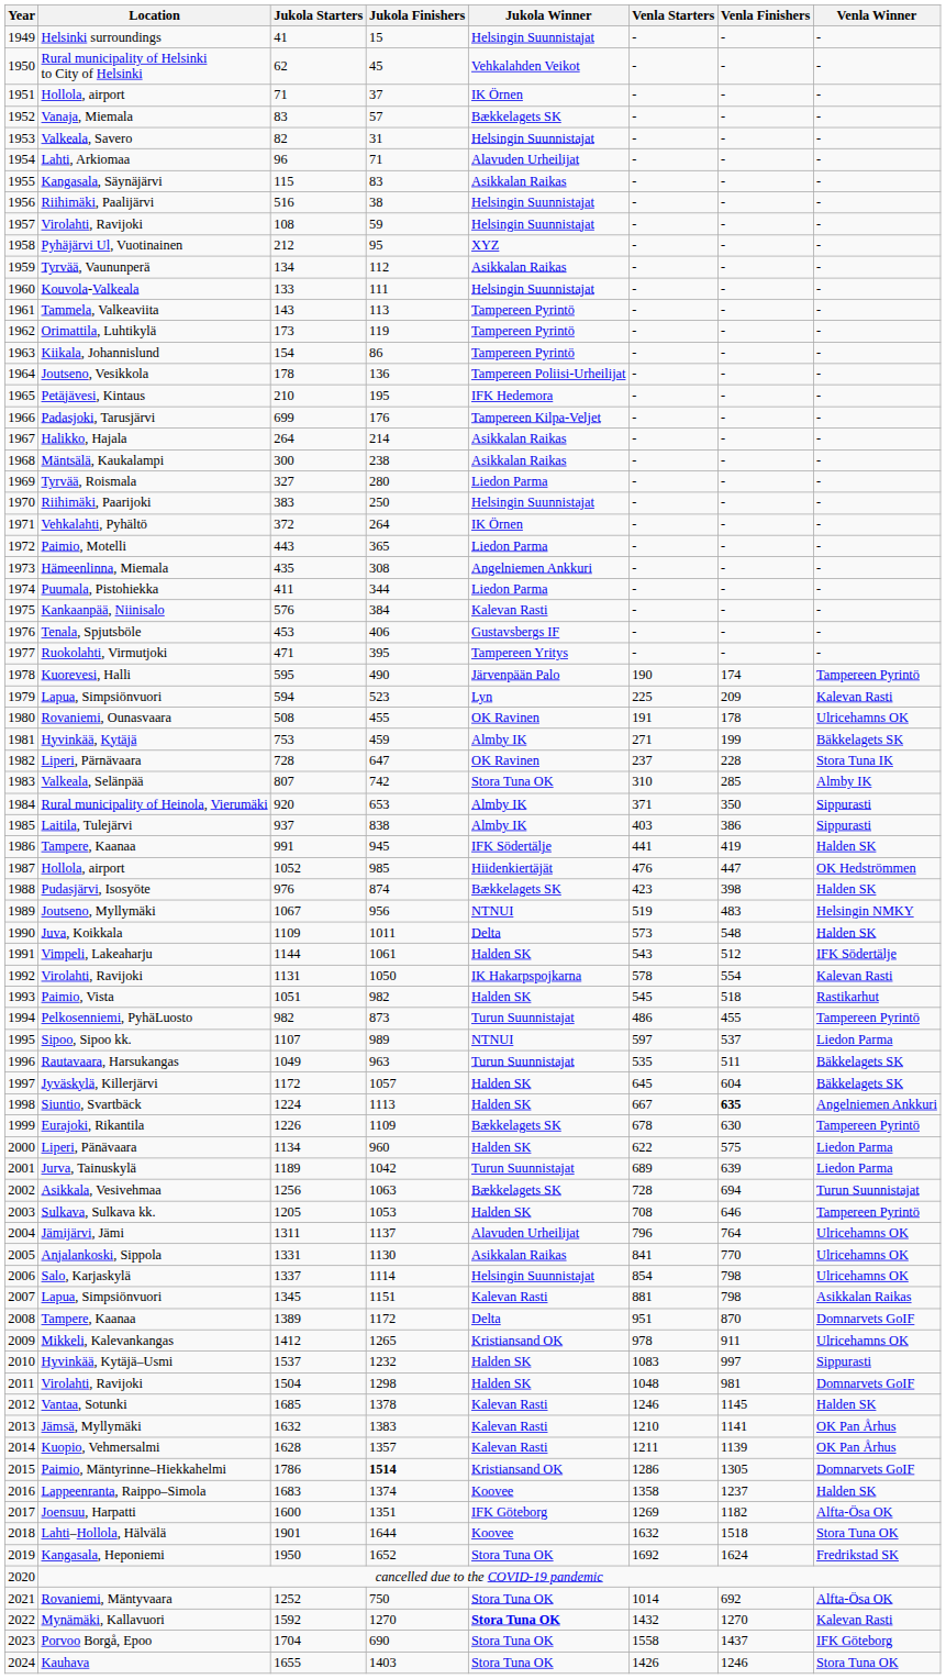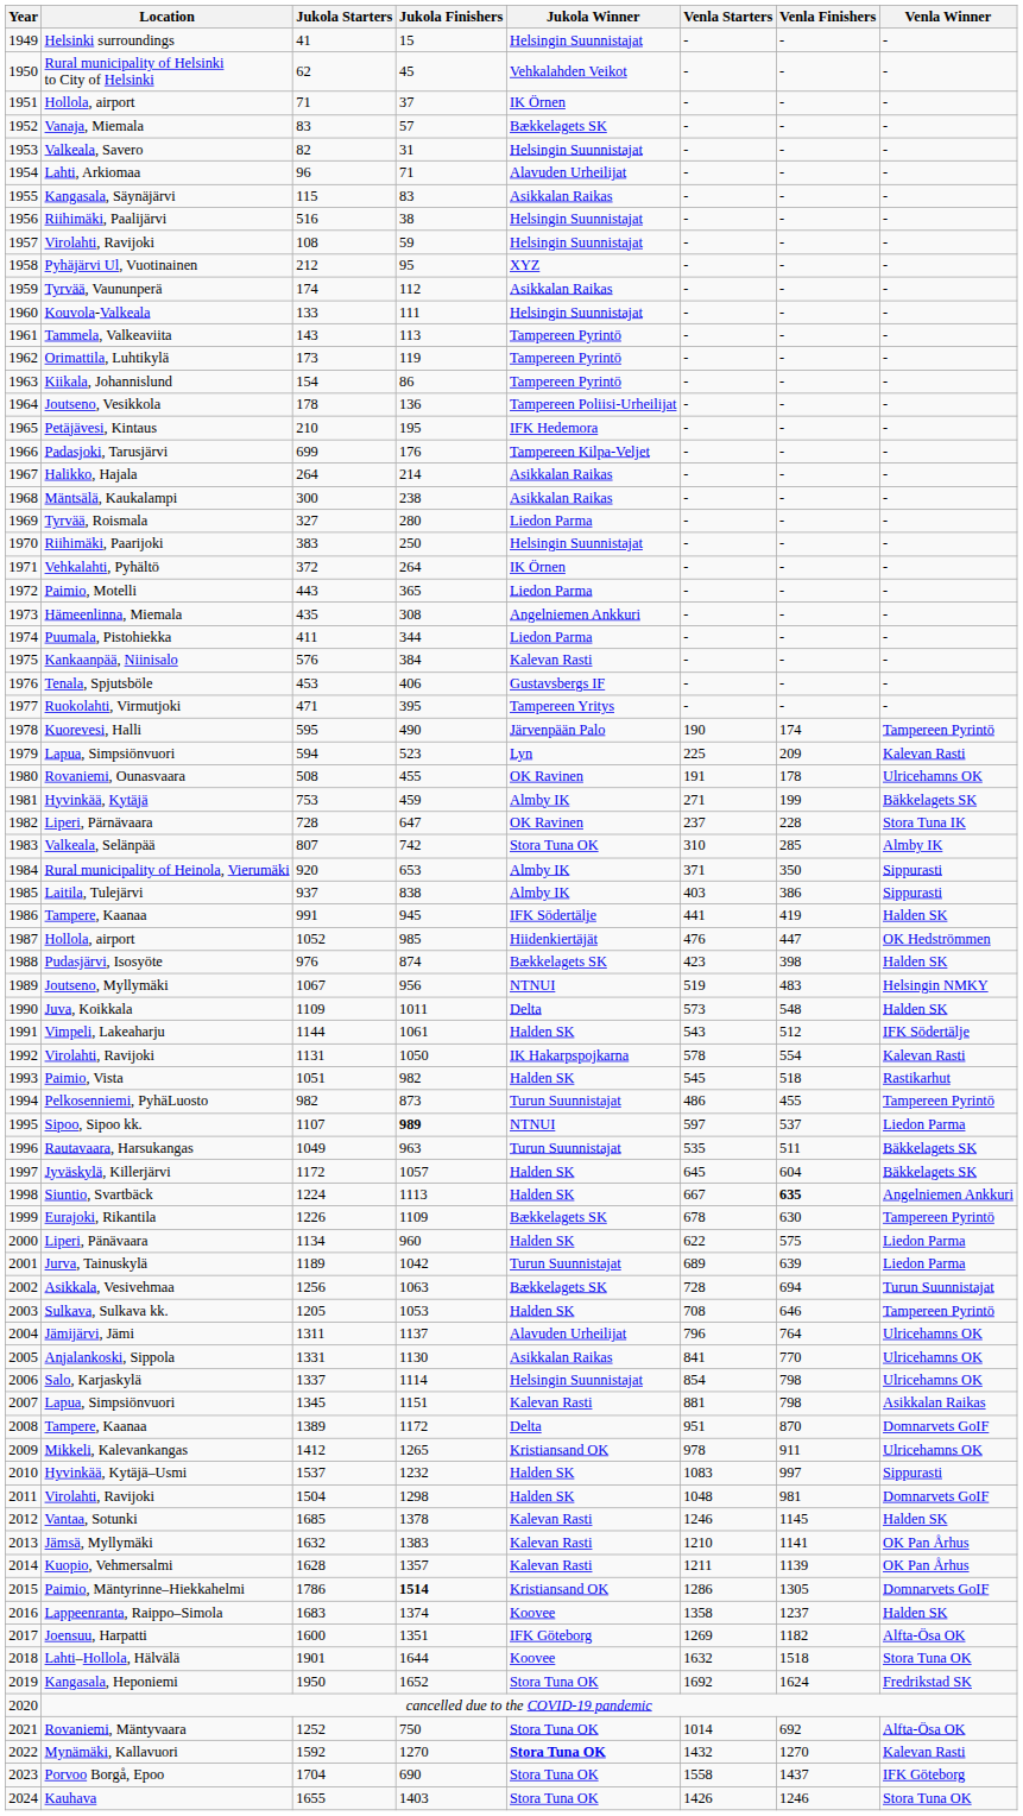 <table class="wikitable">
 <tr>
 <th>Year</th>
 <th>Location</th>
 <th>Jukola Starters</th>
 <th>Jukola Finishers</th>
 <th>Jukola Winner</th>
 <th>Venla Starters</th>
 <th>Venla Finishers</th>
 <th>Venla Winner</th>
 </tr>
 <tr>
 <td>1949</td>
 <td><a href='#'>Helsinki</a> surroundings</td>
 <td>41</td>
 <td>15</td>
 <td> <a href='#'>Helsingin Suunnistajat</a></td>
 <td>-</td>
 <td>-</td>
 <td>-</td>
 </tr>
 <tr>
 <td>1950</td>
 <td><a href='#'>Rural municipality of Helsinki</a> <br> to City of <a href='#'>Helsinki</a></td>
 <td>62</td>
 <td>45</td>
 <td> <a href='#'>Vehkalahden Veikot</a></td>
 <td>-</td>
 <td>-</td>
 <td>-</td>
 </tr>
 <tr>
 <td>1951</td>
 <td><a href='#'>Hollola</a>, airport</td>
 <td>71</td>
 <td>37</td>
 <td> <a href='#'>IK Örnen</a></td>
 <td>-</td>
 <td>-</td>
 <td>-</td>
 </tr>
 <tr>
 <td>1952</td>
 <td><a href='#'>Vanaja</a>, Miemala</td>
 <td>83</td>
 <td>57</td>
 <td> <a href='#'>Bækkelagets SK</a></td>
 <td>-</td>
 <td>-</td>
 <td>-</td>
 </tr>
 <tr>
 <td>1953</td>
 <td><a href='#'>Valkeala</a>, Savero</td>
 <td>82</td>
 <td>31</td>
 <td> <a href='#'>Helsingin Suunnistajat</a></td>
 <td>-</td>
 <td>-</td>
 <td>-</td>
 </tr>
 <tr>
 <td>1954</td>
 <td><a href='#'>Lahti</a>, Arkiomaa</td>
 <td>96</td>
 <td>71</td>
 <td> <a href='#'>Alavuden Urheilijat</a></td>
 <td>-</td>
 <td>-</td>
 <td>-</td>
 </tr>
 <tr>
 <td>1955</td>
 <td><a href='#'>Kangasala</a>, Säynäjärvi</td>
 <td>115</td>
 <td>83</td>
 <td> <a href='#'>Asikkalan Raikas</a></td>
 <td>-</td>
 <td>-</td>
 <td>-</td>
 </tr>
 <tr>
 <td>1956</td>
 <td><a href='#'>Riihimäki</a>, Paalijärvi</td>
 <td>516</td>
 <td>38</td>
 <td> <a href='#'>Helsingin Suunnistajat</a></td>
 <td>-</td>
 <td>-</td>
 <td>-</td>
 </tr>
 <tr>
 <td>1957</td>
 <td><a href='#'>Virolahti</a>, Ravijoki</td>
 <td>108</td>
 <td>59</td>
 <td> <a href='#'>Helsingin Suunnistajat</a></td>
 <td>-</td>
 <td>-</td>
 <td>-</td>
 </tr>
 <tr>
 <td>1958</td>
 <td><a href='#'>Pyhäjärvi Ul</a>, Vuotinainen</td>
 <td>212</td>
 <td>95</td>
 <td> <a href='#'>XYZ</a></td>
 <td>-</td>
 <td>-</td>
 <td>-</td>
 </tr>
 <tr>
 <td>1959</td>
 <td><a href='#'>Tyrvää</a>, Vaununperä</td>
-<td>134</td>
+<td>174</td>
 <td>112</td>
 <td> <a href='#'>Asikkalan Raikas</a></td>
 <td>-</td>
 <td>-</td>
 <td>-</td>
 </tr>
 <tr>
 <td>1960</td>
 <td><a href='#'>Kouvola</a>-<a href='#'>Valkeala</a></td>
 <td>133</td>
 <td>111</td>
 <td> <a href='#'>Helsingin Suunnistajat</a></td>
 <td>-</td>
 <td>-</td>
 <td>-</td>
 </tr>
 <tr>
 <td>1961</td>
 <td><a href='#'>Tammela</a>, Valkeaviita</td>
 <td>143</td>
 <td>113</td>
 <td> <a href='#'>Tampereen Pyrintö</a></td>
 <td>-</td>
 <td>-</td>
 <td>-</td>
 </tr>
 <tr>
 <td>1962</td>
 <td><a href='#'>Orimattila</a>, Luhtikylä</td>
 <td>173</td>
 <td>119</td>
 <td> <a href='#'>Tampereen Pyrintö</a></td>
 <td>-</td>
 <td>-</td>
 <td>-</td>
 </tr>
 <tr>
 <td>1963</td>
 <td><a href='#'>Kiikala</a>, Johannislund</td>
 <td>154</td>
 <td>86</td>
 <td> <a href='#'>Tampereen Pyrintö</a></td>
 <td>-</td>
 <td>-</td>
 <td>-</td>
 </tr>
 <tr>
 <td>1964</td>
 <td><a href='#'>Joutseno</a>, Vesikkola</td>
 <td>178</td>
 <td>136</td>
 <td> <a href='#'>Tampereen Poliisi-Urheilijat</a></td>
 <td>-</td>
 <td>-</td>
 <td>-</td>
 </tr>
 <tr>
 <td>1965</td>
 <td><a href='#'>Petäjävesi</a>, Kintaus</td>
 <td>210</td>
 <td>195</td>
 <td> <a href='#'>IFK Hedemora</a></td>
 <td>-</td>
 <td>-</td>
 <td>-</td>
 </tr>
 <tr>
 <td>1966</td>
 <td><a href='#'>Padasjoki</a>, Tarusjärvi</td>
 <td>699</td>
 <td>176</td>
 <td> <a href='#'>Tampereen Kilpa-Veljet</a></td>
 <td>-</td>
 <td>-</td>
 <td>-</td>
 </tr>
 <tr>
 <td>1967</td>
 <td><a href='#'>Halikko</a>, Hajala</td>
 <td>264</td>
 <td>214</td>
 <td> <a href='#'>Asikkalan Raikas</a></td>
 <td>-</td>
 <td>-</td>
 <td>-</td>
 </tr>
 <tr>
 <td>1968</td>
 <td><a href='#'>Mäntsälä</a>, Kaukalampi</td>
 <td>300</td>
 <td>238</td>
 <td> <a href='#'>Asikkalan Raikas</a></td>
 <td>-</td>
 <td>-</td>
 <td>-</td>
 </tr>
 <tr>
 <td>1969</td>
 <td><a href='#'>Tyrvää</a>, Roismala</td>
 <td>327</td>
 <td>280</td>
 <td> <a href='#'>Liedon Parma</a></td>
 <td>-</td>
 <td>-</td>
 <td>-</td>
 </tr>
 <tr>
 <td>1970</td>
 <td><a href='#'>Riihimäki</a>, Paarijoki</td>
 <td>383</td>
 <td>250</td>
 <td> <a href='#'>Helsingin Suunnistajat</a></td>
 <td>-</td>
 <td>-</td>
 <td>-</td>
 </tr>
 <tr>
 <td>1971</td>
 <td><a href='#'>Vehkalahti</a>, Pyhältö</td>
 <td>372</td>
 <td>264</td>
 <td> <a href='#'>IK Örnen</a></td>
 <td>-</td>
 <td>-</td>
 <td>-</td>
 </tr>
 <tr>
 <td>1972</td>
 <td><a href='#'>Paimio</a>, Motelli</td>
 <td>443</td>
 <td>365</td>
 <td> <a href='#'>Liedon Parma</a></td>
 <td>-</td>
 <td>-</td>
 <td>-</td>
 </tr>
 <tr>
 <td>1973</td>
 <td><a href='#'>Hämeenlinna</a>, Miemala</td>
 <td>435</td>
 <td>308</td>
 <td> <a href='#'>Angelniemen Ankkuri</a></td>
 <td>-</td>
 <td>-</td>
 <td>-</td>
 </tr>
 <tr>
 <td>1974</td>
 <td><a href='#'>Puumala</a>, Pistohiekka</td>
 <td>411</td>
 <td>344</td>
 <td> <a href='#'>Liedon Parma</a></td>
 <td>-</td>
 <td>-</td>
 <td>-</td>
 </tr>
 <tr>
 <td>1975</td>
 <td><a href='#'>Kankaanpää</a>, <a href='#'>Niinisalo</a></td>
 <td>576</td>
 <td>384</td>
 <td> <a href='#'>Kalevan Rasti</a></td>
 <td>-</td>
 <td>-</td>
 <td>-</td>
 </tr>
 <tr>
 <td>1976</td>
 <td><a href='#'>Tenala</a>, Spjutsböle</td>
 <td>453</td>
 <td>406</td>
 <td> <a href='#'>Gustavsbergs IF</a></td>
 <td>-</td>
 <td>-</td>
 <td>-</td>
 </tr>
 <tr>
 <td>1977</td>
 <td><a href='#'>Ruokolahti</a>, Virmutjoki</td>
 <td>471</td>
 <td>395</td>
 <td> <a href='#'>Tampereen Yritys</a></td>
 <td>-</td>
 <td>-</td>
 <td>-</td>
 </tr>
 <tr>
 <td>1978</td>
 <td><a href='#'>Kuorevesi</a>, Halli</td>
 <td>595</td>
 <td>490</td>
 <td> <a href='#'>Järvenpään Palo</a></td>
 <td>190</td>
 <td>174</td>
 <td> <a href='#'>Tampereen Pyrintö</a></td>
 </tr>
 <tr>
 <td>1979</td>
 <td><a href='#'>Lapua</a>, Simpsiönvuori</td>
 <td>594</td>
 <td>523</td>
 <td> <a href='#'>Lyn</a></td>
 <td>225</td>
 <td>209</td>
 <td> <a href='#'>Kalevan Rasti</a></td>
 </tr>
 <tr>
 <td>1980</td>
 <td><a href='#'>Rovaniemi</a>, Ounasvaara</td>
 <td>508</td>
 <td>455</td>
 <td> <a href='#'>OK Ravinen</a></td>
 <td>191</td>
 <td>178</td>
 <td> <a href='#'>Ulricehamns OK</a></td>
 </tr>
 <tr>
 <td>1981</td>
 <td><a href='#'>Hyvinkää</a>, <a href='#'>Kytäjä</a></td>
 <td>753</td>
 <td>459</td>
 <td> <a href='#'>Almby IK</a></td>
 <td>271</td>
 <td>199</td>
 <td> <a href='#'>Bäkkelagets SK</a></td>
 </tr>
 <tr>
 <td>1982</td>
 <td><a href='#'>Liperi</a>, Pärnävaara</td>
 <td>728</td>
 <td>647</td>
 <td> <a href='#'>OK Ravinen</a></td>
 <td>237</td>
 <td>228</td>
 <td> <a href='#'>Stora Tuna IK</a></td>
 </tr>
 <tr>
 <td>1983</td>
 <td><a href='#'>Valkeala</a>, Selänpää</td>
 <td>807</td>
 <td>742</td>
 <td> <a href='#'>Stora Tuna OK</a></td>
 <td>310</td>
 <td>285</td>
 <td> <a href='#'>Almby IK</a></td>
 </tr>
 <tr>
 <td>1984</td>
 <td><a href='#'>Rural municipality of Heinola</a>, <a href='#'>Vierumäki</a></td>
 <td>920</td>
 <td>653</td>
 <td> <a href='#'>Almby IK</a></td>
 <td>371</td>
 <td>350</td>
 <td> <a href='#'>Sippurasti</a></td>
 </tr>
 <tr>
 <td>1985</td>
 <td><a href='#'>Laitila</a>, Tulejärvi</td>
 <td>937</td>
 <td>838</td>
 <td> <a href='#'>Almby IK</a></td>
 <td>403</td>
 <td>386</td>
 <td> <a href='#'>Sippurasti</a></td>
 </tr>
 <tr>
 <td>1986</td>
 <td><a href='#'>Tampere</a>, Kaanaa</td>
 <td>991</td>
 <td>945</td>
 <td> <a href='#'>IFK Södertälje</a></td>
 <td>441</td>
 <td>419</td>
 <td> <a href='#'>Halden SK</a></td>
 </tr>
 <tr>
 <td>1987</td>
 <td><a href='#'>Hollola</a>, airport</td>
 <td>1052</td>
 <td>985</td>
 <td> <a href='#'>Hiidenkiertäjät</a></td>
 <td>476</td>
 <td>447</td>
 <td> <a href='#'>OK Hedströmmen</a></td>
 </tr>
 <tr>
 <td>1988</td>
 <td><a href='#'>Pudasjärvi</a>, Isosyöte</td>
 <td>976</td>
 <td>874</td>
 <td> <a href='#'>Bækkelagets SK</a></td>
 <td>423</td>
 <td>398</td>
 <td> <a href='#'>Halden SK</a></td>
 </tr>
 <tr>
 <td>1989</td>
 <td><a href='#'>Joutseno</a>, Myllymäki</td>
 <td>1067</td>
 <td>956</td>
 <td> <a href='#'>NTNUI</a></td>
 <td>519</td>
 <td>483</td>
 <td> <a href='#'>Helsingin NMKY</a></td>
 </tr>
 <tr>
 <td>1990</td>
 <td><a href='#'>Juva</a>, Koikkala</td>
 <td>1109</td>
 <td>1011</td>
 <td> <a href='#'>Delta</a></td>
 <td>573</td>
 <td>548</td>
 <td> <a href='#'>Halden SK</a></td>
 </tr>
 <tr>
 <td>1991</td>
 <td><a href='#'>Vimpeli</a>, Lakeaharju</td>
 <td>1144</td>
 <td>1061</td>
 <td> <a href='#'>Halden SK</a></td>
 <td>543</td>
 <td>512</td>
 <td> <a href='#'>IFK Södertälje</a></td>
 </tr>
 <tr>
 <td>1992</td>
 <td><a href='#'>Virolahti</a>, Ravijoki</td>
 <td>1131</td>
 <td>1050</td>
 <td> <a href='#'>IK Hakarpspojkarna</a></td>
 <td>578</td>
 <td>554</td>
 <td> <a href='#'>Kalevan Rasti</a></td>
 </tr>
 <tr>
 <td>1993</td>
 <td><a href='#'>Paimio</a>, Vista</td>
 <td>1051</td>
 <td>982</td>
 <td> <a href='#'>Halden SK</a></td>
 <td>545</td>
 <td>518</td>
 <td> <a href='#'>Rastikarhut</a></td>
 </tr>
 <tr>
 <td>1994</td>
 <td><a href='#'>Pelkosenniemi</a>, PyhäLuosto</td>
 <td>982</td>
 <td>873</td>
 <td> <a href='#'>Turun Suunnistajat</a></td>
 <td>486</td>
 <td>455</td>
 <td> <a href='#'>Tampereen Pyrintö</a></td>
 </tr>
 <tr>
 <td>1995</td>
 <td><a href='#'>Sipoo</a>, Sipoo kk.</td>
 <td>1107</td>
-<td>989</td>
+<td><strong>989</strong></td>
 <td> <a href='#'>NTNUI</a></td>
 <td>597</td>
 <td>537</td>
 <td> <a href='#'>Liedon Parma</a></td>
 </tr>
 <tr>
 <td>1996</td>
 <td><a href='#'>Rautavaara</a>, Harsukangas</td>
 <td>1049</td>
 <td>963</td>
 <td> <a href='#'>Turun Suunnistajat</a></td>
 <td>535</td>
 <td>511</td>
 <td> <a href='#'>Bäkkelagets SK</a></td>
 </tr>
 <tr>
 <td>1997</td>
 <td><a href='#'>Jyväskylä</a>, Killerjärvi</td>
 <td>1172</td>
 <td>1057</td>
 <td> <a href='#'>Halden SK</a></td>
 <td>645</td>
 <td>604</td>
 <td> <a href='#'>Bäkkelagets SK</a></td>
 </tr>
 <tr>
 <td>1998</td>
 <td><a href='#'>Siuntio</a>, Svartbäck</td>
 <td>1224</td>
 <td>1113</td>
 <td> <a href='#'>Halden SK</a></td>
 <td>667</td>
 <td><strong>635</strong></td>
 <td> <a href='#'>Angelniemen Ankkuri</a></td>
 </tr>
 <tr>
 <td>1999</td>
 <td><a href='#'>Eurajoki</a>, Rikantila</td>
 <td>1226</td>
 <td>1109</td>
 <td> <a href='#'>Bækkelagets SK</a></td>
 <td>678</td>
 <td>630</td>
 <td> <a href='#'>Tampereen Pyrintö</a></td>
 </tr>
 <tr>
 <td>2000</td>
 <td><a href='#'>Liperi</a>, Pänävaara</td>
 <td>1134</td>
 <td>960</td>
 <td> <a href='#'>Halden SK</a></td>
 <td>622</td>
 <td>575</td>
 <td> <a href='#'>Liedon Parma</a></td>
 </tr>
 <tr>
 <td>2001</td>
 <td><a href='#'>Jurva</a>, Tainuskylä</td>
 <td>1189</td>
 <td>1042</td>
 <td> <a href='#'>Turun Suunnistajat</a></td>
 <td>689</td>
 <td>639</td>
 <td> <a href='#'>Liedon Parma</a></td>
 </tr>
 <tr>
 <td>2002</td>
 <td><a href='#'>Asikkala</a>, Vesivehmaa</td>
 <td>1256</td>
 <td>1063</td>
 <td> <a href='#'>Bækkelagets SK</a></td>
 <td>728</td>
 <td>694</td>
 <td> <a href='#'>Turun Suunnistajat</a></td>
 </tr>
 <tr>
 <td>2003</td>
 <td><a href='#'>Sulkava</a>, Sulkava kk.</td>
 <td>1205</td>
 <td>1053</td>
 <td> <a href='#'>Halden SK</a></td>
 <td>708</td>
 <td>646</td>
 <td> <a href='#'>Tampereen Pyrintö</a></td>
 </tr>
 <tr>
 <td>2004</td>
 <td><a href='#'>Jämijärvi</a>, Jämi</td>
 <td>1311</td>
 <td>1137</td>
 <td> <a href='#'>Alavuden Urheilijat</a></td>
 <td>796</td>
 <td>764</td>
 <td> <a href='#'>Ulricehamns OK</a></td>
 </tr>
 <tr>
 <td>2005</td>
 <td><a href='#'>Anjalankoski</a>, Sippola</td>
 <td>1331</td>
 <td>1130</td>
 <td> <a href='#'>Asikkalan Raikas</a></td>
 <td>841</td>
 <td>770</td>
 <td> <a href='#'>Ulricehamns OK</a></td>
 </tr>
 <tr>
 <td>2006</td>
 <td><a href='#'>Salo</a>, Karjaskylä</td>
 <td>1337</td>
 <td>1114</td>
 <td> <a href='#'>Helsingin Suunnistajat</a></td>
 <td>854</td>
 <td>798</td>
 <td> <a href='#'>Ulricehamns OK</a></td>
 </tr>
 <tr>
 <td>2007</td>
 <td><a href='#'>Lapua</a>, Simpsiönvuori</td>
 <td>1345</td>
 <td>1151</td>
 <td> <a href='#'>Kalevan Rasti</a></td>
 <td>881</td>
 <td>798</td>
 <td> <a href='#'>Asikkalan Raikas</a></td>
 </tr>
 <tr>
 <td>2008</td>
 <td><a href='#'>Tampere</a>, Kaanaa</td>
 <td>1389</td>
 <td>1172</td>
 <td> <a href='#'>Delta</a></td>
 <td>951</td>
 <td>870</td>
 <td> <a href='#'>Domnarvets GoIF</a></td>
 </tr>
 <tr>
 <td>2009</td>
 <td><a href='#'>Mikkeli</a>, Kalevankangas</td>
 <td>1412</td>
 <td>1265</td>
 <td> <a href='#'>Kristiansand OK</a></td>
 <td>978</td>
 <td>911</td>
 <td> <a href='#'>Ulricehamns OK</a></td>
 </tr>
 <tr>
 <td>2010</td>
 <td><a href='#'>Hyvinkää</a>, Kytäjä–Usmi</td>
 <td>1537</td>
 <td>1232</td>
 <td> <a href='#'>Halden SK</a></td>
 <td>1083</td>
 <td>997</td>
 <td> <a href='#'>Sippurasti</a></td>
 </tr>
 <tr>
 <td>2011</td>
 <td><a href='#'>Virolahti</a>, Ravijoki</td>
 <td>1504</td>
 <td>1298</td>
 <td> <a href='#'>Halden SK</a></td>
 <td>1048</td>
 <td>981</td>
 <td> <a href='#'>Domnarvets GoIF</a></td>
 </tr>
 <tr>
 <td>2012</td>
 <td><a href='#'>Vantaa</a>, Sotunki</td>
 <td>1685</td>
 <td>1378</td>
 <td> <a href='#'>Kalevan Rasti</a></td>
 <td>1246</td>
 <td>1145</td>
 <td> <a href='#'>Halden SK</a></td>
 </tr>
 <tr>
 <td>2013</td>
 <td><a href='#'>Jämsä</a>, Myllymäki</td>
 <td>1632</td>
 <td>1383</td>
 <td> <a href='#'>Kalevan Rasti</a></td>
 <td>1210</td>
 <td>1141</td>
 <td> <a href='#'>OK Pan Århus</a></td>
 </tr>
 <tr>
 <td>2014</td>
 <td><a href='#'>Kuopio</a>, Vehmersalmi</td>
 <td>1628</td>
 <td>1357</td>
 <td> <a href='#'>Kalevan Rasti</a></td>
 <td>1211</td>
 <td>1139</td>
 <td> <a href='#'>OK Pan Århus</a></td>
 </tr>
 <tr>
 <td>2015</td>
 <td><a href='#'>Paimio</a>, Mäntyrinne–Hiekkahelmi</td>
 <td>1786</td>
 <td><strong>1514</strong></td>
 <td> <a href='#'>Kristiansand OK</a></td>
 <td>1286</td>
 <td>1305</td>
 <td> <a href='#'>Domnarvets GoIF</a></td>
 </tr>
 <tr>
 <td>2016</td>
 <td><a href='#'>Lappeenranta</a>, Raippo–Simola</td>
 <td>1683</td>
 <td>1374</td>
 <td> <a href='#'>Koovee</a></td>
 <td>1358</td>
 <td>1237</td>
 <td> <a href='#'>Halden SK</a></td>
 </tr>
 <tr>
 <td>2017</td>
 <td><a href='#'>Joensuu</a>, Harpatti</td>
 <td>1600</td>
 <td>1351</td>
 <td> <a href='#'>IFK Göteborg</a></td>
 <td>1269</td>
 <td>1182</td>
 <td> <a href='#'>Alfta-Ösa OK</a></td>
 </tr>
 <tr>
 <td>2018</td>
 <td><a href='#'>Lahti</a>–<a href='#'>Hollola</a>, Hälvälä</td>
 <td>1901</td>
 <td>1644</td>
 <td> <a href='#'>Koovee</a></td>
 <td>1632</td>
 <td>1518</td>
 <td> <a href='#'>Stora Tuna OK</a></td>
 </tr>
 <tr>
 <td>2019</td>
 <td><a href='#'>Kangasala</a>, Heponiemi</td>
 <td>1950</td>
 <td>1652</td>
 <td> <a href='#'>Stora Tuna OK</a></td>
 <td>1692</td>
 <td>1624</td>
 <td> <a href='#'>Fredrikstad SK</a></td>
 </tr>
 <tr>
 <td>2020</td>
 <td colspan="7" align="center"><em>cancelled due to the <a href='#'>COVID-19 pandemic</a></td>
 </tr>
 <tr>
 <td>2021</td>
 <td><a href='#'>Rovaniemi</a>, Mäntyvaara</td>
 <td>1252</td>
 <td>750</td>
 <td> <a href='#'>Stora Tuna OK</a></td>
 <td>1014</td>
 <td>692</td>
 <td> <a href='#'>Alfta-Ösa OK</a></td>
 </tr>
 <tr>
 <td>2022</td>
 <td><a href='#'>Mynämäki</a>, Kallavuori</td>
 <td>1592</td>
 <td>1270</td>
 <td><strong> <a href='#'>Stora Tuna OK</a></strong></td>
 <td>1432</td>
 <td>1270</td>
 <td> <a href='#'>Kalevan Rasti</a></td>
 </tr>
 <tr>
 <td>2023</td>
 <td><a href='#'>Porvoo</a> Borgå, Epoo</td>
 <td>1704</td>
 <td>690</td>
 <td> <a href='#'>Stora Tuna OK</a></td>
 <td>1558</td>
 <td>1437</td>
 <td> <a href='#'>IFK Göteborg</a></td>
 </tr>
 <tr>
 <td>2024</td>
 <td><a href='#'>Kauhava</a></td>
 <td>1655</td>
 <td>1403</td>
 <td> <a href='#'>Stora Tuna OK</a></td>
 <td>1426</td>
 <td>1246</td>
 <td> <a href='#'>Stora Tuna OK</a></td>
 </tr>
 </table>
